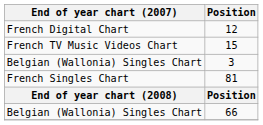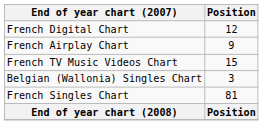 <table class="wikitable sortable">
 <tr>
 <th>End of year chart (2007)</th>
 <th align="center">Position</th>
 </tr>
 <tr>
 <td>French Digital Chart</td>
 <td align="center">12</td>
+</tr>
+<tr>
+<td>French Airplay Chart</td>
+<td align="center">9</td>
 </tr>
 <tr>
 <td>French TV Music Videos Chart</td>
 <td align="center">15</td>
 </tr>
 <tr>
 <td>Belgian (Wallonia) Singles Chart</td>
 <td align="center">3</td>
 </tr>
 <tr>
 <td>French Singles Chart</td>
 <td align="center">81</td>
 </tr>
 <tr>
 <th>End of year chart (2008)</th>
 <th align="center">Position</th>
 </tr>
 <tr>
-<td>Belgian (Wallonia) Singles Chart</td>
-<td align="center">66</td>
-</tr>
-<tr>
 </tr>
 </table>
